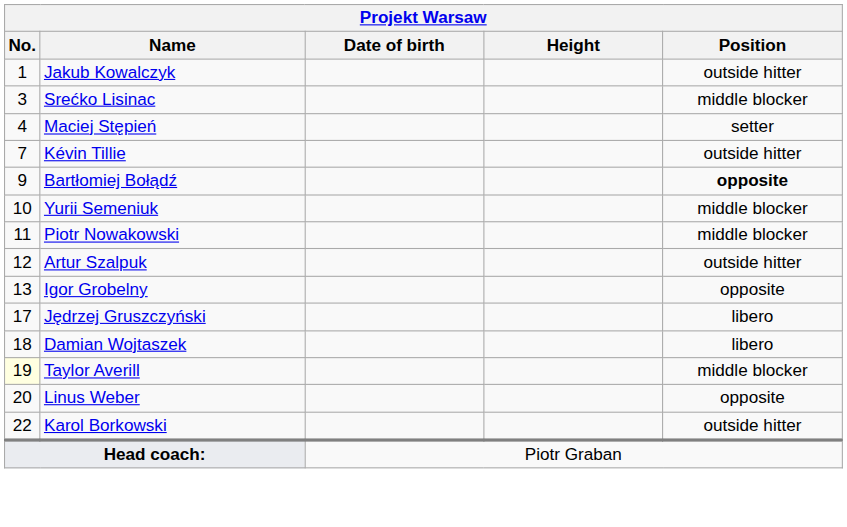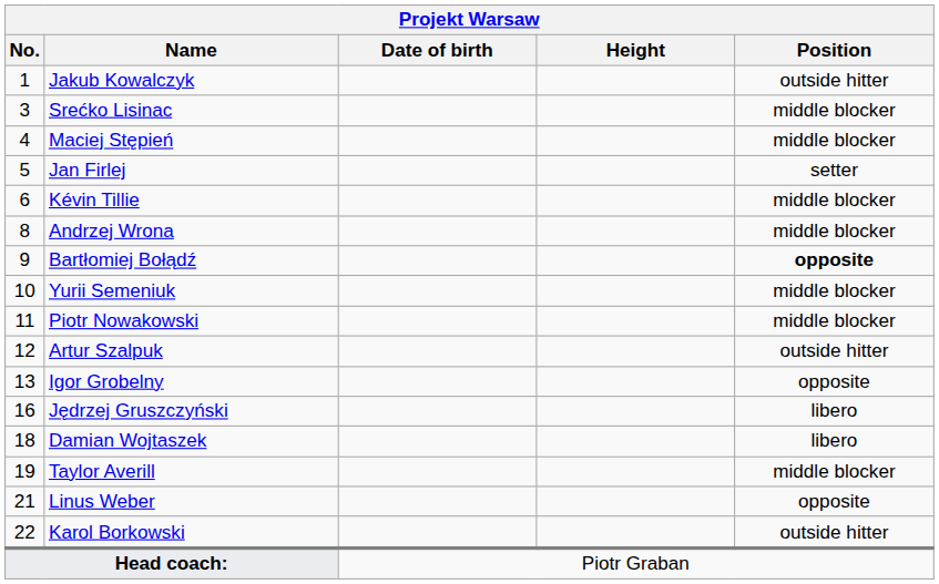 <table class="wikitable collapsible collapsed" style="font-size:100%; text-align:center">
 <tr>
 <th colspan=5 style="width:30em"><a href='#'>Projekt Warsaw</a></th>
 </tr>
 <tr>
 <th>No.</th>
 <th style="width:15em">Name</th>
 <th style="width:10em">Date of birth</th>
 <th style="width:10em">Height</th>
 <th style="width:10em">Position</th>
 </tr>
 <tr>
 <td>1</td>
 <td align=left> <a href='#'>Jakub Kowalczyk</a></td>
 <td align=right></td>
 <td></td>
 <td>outside hitter</td>
 </tr>
 <tr>
 <td>3</td>
 <td align=left> <a href='#'>Srećko Lisinac</a></td>
 <td align=right></td>
 <td></td>
 <td>middle blocker</td>
 </tr>
 <tr>
 <td>4</td>
 <td align=left> <a href='#'>Maciej Stępień</a></td>
 <td align=right></td>
 <td></td>
+<td>middle blocker</td>
+</tr>
+<tr>
+<td>5</td>
+<td align=left> <a href='#'>Jan Firlej</a></td>
+<td align=right></td>
+<td></td>
 <td>setter</td>
 </tr>
 <tr>
-<td>7</td>
+<td>6</td>
 <td align=left> <a href='#'>Kévin Tillie</a></td>
 <td align=right></td>
 <td></td>
-<td>outside hitter</td>
+<td>middle blocker</td>
+</tr>
+<tr>
+<td>8</td>
+<td align=left> <a href='#'>Andrzej Wrona</a></td>
+<td align=right></td>
+<td></td>
+<td>middle blocker</td>
 </tr>
 <tr>
 <td>9</td>
 <td align=left> <a href='#'>Bartłomiej Bołądź</a></td>
 <td align=right></td>
 <td></td>
 <td><strong>opposite</strong></td>
 </tr>
 <tr>
 <td>10</td>
 <td align=left> <a href='#'>Yurii Semeniuk</a></td>
 <td align=right></td>
 <td></td>
 <td>middle blocker</td>
 </tr>
 <tr>
 <td>11</td>
 <td align=left> <a href='#'>Piotr Nowakowski</a></td>
 <td align=right></td>
 <td></td>
 <td>middle blocker</td>
 </tr>
 <tr>
 <td>12</td>
 <td align=left> <a href='#'>Artur Szalpuk</a></td>
 <td align=right></td>
 <td></td>
 <td>outside hitter</td>
 </tr>
 <tr>
 <td>13</td>
 <td align=left> <a href='#'>Igor Grobelny</a></td>
 <td align=right></td>
 <td></td>
 <td>opposite</td>
 </tr>
 <tr>
-<td>17</td>
+<td>16</td>
 <td align=left> <a href='#'>Jędrzej Gruszczyński</a></td>
 <td align=right></td>
 <td></td>
 <td>libero</td>
 </tr>
 <tr>
 <td>18</td>
 <td align=left> <a href='#'>Damian Wojtaszek</a></td>
 <td align=right></td>
 <td></td>
 <td>libero</td>
 </tr>
 <tr>
-<td style="background: lightyellow;">19</td>
+<td>19</td>
 <td align=left> <a href='#'>Taylor Averill</a></td>
 <td align=right></td>
 <td></td>
 <td>middle blocker</td>
 </tr>
 <tr>
-<td>20</td>
+<td>21</td>
 <td align=left> <a href='#'>Linus Weber</a></td>
 <td align=right></td>
 <td></td>
 <td>opposite</td>
 </tr>
 <tr>
 <td>22</td>
 <td align=left> <a href='#'>Karol Borkowski</a></td>
 <td align=right></td>
 <td></td>
 <td>outside hitter</td>
 </tr>
 <tr style="border-top: 3px solid grey">
 <td colspan=2 style="background:#EAECF0"><strong>Head coach:</strong></td>
 <td colspan=3> Piotr Graban</td>
 </tr>
 </table>
